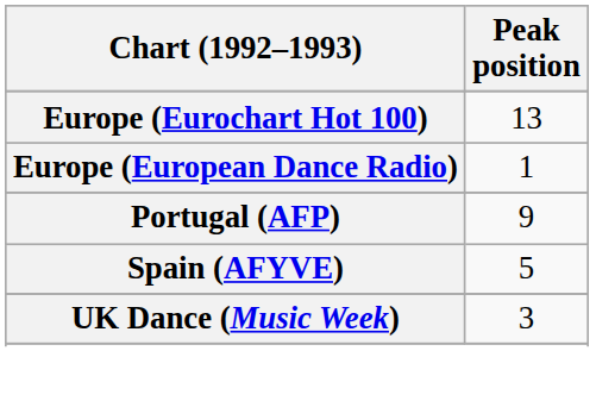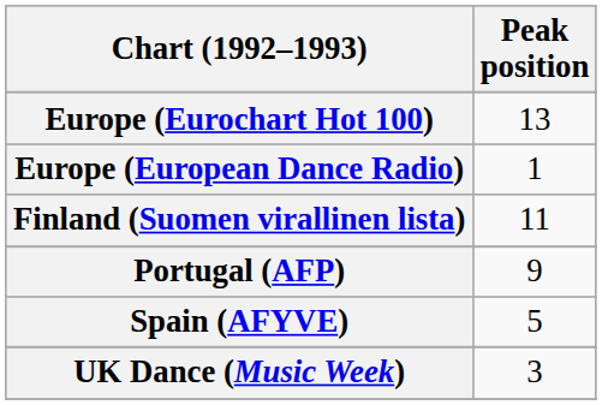 <table class="wikitable sortable plainrowheaders" style="text-align:center">
 <tr>
 <th>Chart (1992–1993)</th>
 <th>Peak<br>position</th>
 </tr>
 <tr>
 </tr>
 <tr>
 </tr>
 <tr>
 </tr>
 <tr>
 </tr>
 <tr>
 </tr>
 <tr>
 </tr>
 <tr>
 <th scope="row">Europe (<a href='#'>Eurochart Hot 100</a>)</th>
 <td>13</td>
 </tr>
 <tr>
 <th scope="row">Europe (<a href='#'>European Dance Radio</a>)</th>
 <td>1</td>
+</tr>
+<tr>
+<th scope="row">Finland (<a href='#'>Suomen virallinen lista</a>)</th>
+<td>11</td>
 </tr>
 <tr>
 </tr>
 <tr>
 </tr>
 <tr>
 </tr>
 <tr>
 </tr>
 <tr>
 </tr>
 <tr>
 </tr>
 <tr>
 <th scope="row">Portugal (<a href='#'>AFP</a>)</th>
 <td>9</td>
 </tr>
 <tr>
 <th scope="row">Spain (<a href='#'>AFYVE</a>)</th>
 <td>5</td>
 </tr>
 <tr>
 </tr>
 <tr>
 </tr>
 <tr>
 </tr>
 <tr>
 <th scope="row">UK Dance (<em><a href='#'>Music Week</a></em>)</th>
 <td>3</td>
 </tr>
 <tr>
 </tr>
 <tr>
 </tr>
 <tr>
 </tr>
 <tr>
 </tr>
 <tr>
 </tr>
 </table>
